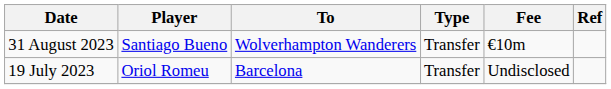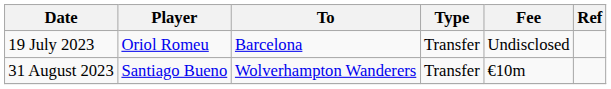 <table class="wikitable">
 <tr>
 <th>Date</th>
 <th>Player</th>
 <th>To</th>
 <th>Type</th>
 <th>Fee</th>
 <th>Ref</th>
 </tr>
 <tr>
+<td>19 July 2023</td>
+<td> <a href='#'>Oriol Romeu</a></td>
+<td><a href='#'>Barcelona</a></td>
+<td>Transfer</td>
+<td>Undisclosed</td>
+<td></td>
+</tr>
+<tr>
 <td>31 August 2023</td>
 <td> <a href='#'>Santiago Bueno</a></td>
 <td> <a href='#'>Wolverhampton Wanderers</a></td>
 <td>Transfer</td>
 <td>€10m</td>
 <td></td>
 </tr>
 <tr>
-<td>19 July 2023</td>
-<td> <a href='#'>Oriol Romeu</a></td>
-<td><a href='#'>Barcelona</a></td>
-<td>Transfer</td>
-<td>Undisclosed</td>
-<td></td>
-</tr>
-<tr>
 </tr>
 </table>
